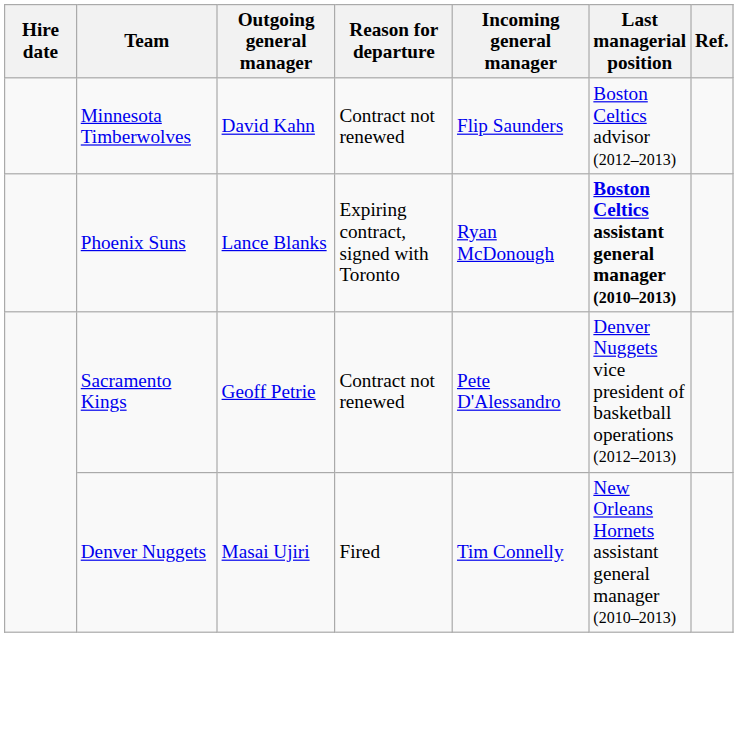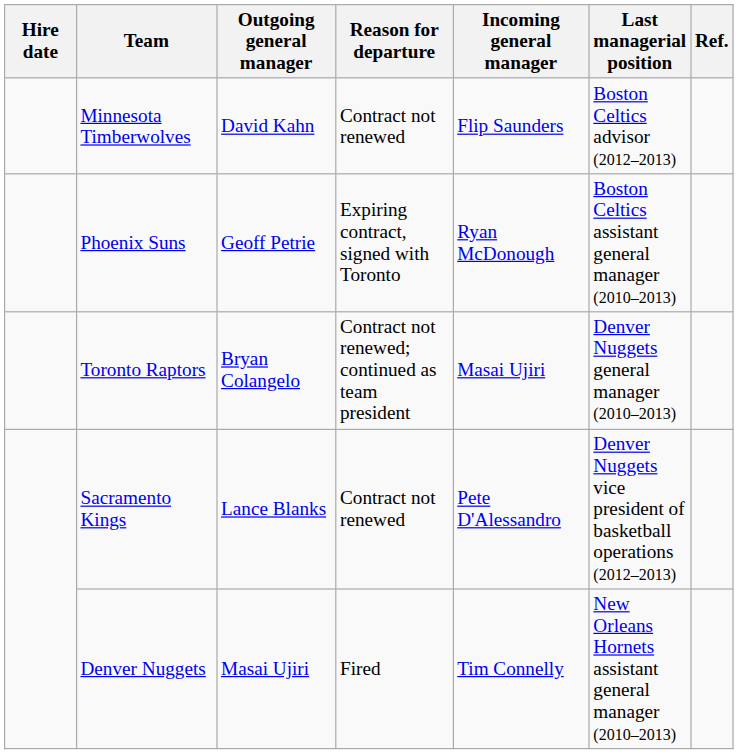 <table class="wikitable sortable">
 <tr>
 <th style="width:100px">Hire date</th>
 <th style="width:150px">Team</th>
 <th style="width:150px">Outgoing general manager</th>
 <th style="width:140px">Reason for departure</th>
 <th style="width:150px">Incoming general manager</th>
 <th class="unsortable">Last managerial position</th>
 <th class="unsortable">Ref.</th>
 </tr>
 <tr>
 <td align=center></td>
 <td><a href='#'>Minnesota Timberwolves</a></td>
 <td><a href='#'>David Kahn</a></td>
 <td>Contract not renewed</td>
 <td><a href='#'>Flip Saunders</a></td>
 <td><a href='#'>Boston Celtics</a> advisor <small>(2012–2013)</small></td>
 <td align=center></td>
 </tr>
 <tr>
 <td align=center></td>
 <td><a href='#'>Phoenix Suns</a></td>
-<td><a href='#'>Lance Blanks</a></td>
+<td><a href='#'>Geoff Petrie</a></td>
 <td>Expiring contract, signed with Toronto</td>
 <td><a href='#'>Ryan McDonough</a></td>
-<td><strong><a href='#'>Boston Celtics</a> assistant general manager <small>(2010–2013)</small></strong></td>
+<td><a href='#'>Boston Celtics</a> assistant general manager <small>(2010–2013)</small></td>
+<td align=center></td>
+</tr>
+<tr>
+<td align=center></td>
+<td><a href='#'>Toronto Raptors</a></td>
+<td><a href='#'>Bryan Colangelo</a></td>
+<td>Contract not renewed; continued as team president</td>
+<td><a href='#'>Masai Ujiri</a></td>
+<td><a href='#'>Denver Nuggets</a> general manager <small>(2010–2013)</small></td>
 <td align=center></td>
 </tr>
 <tr>
 <td align=center rowspan=2></td>
 <td><a href='#'>Sacramento Kings</a></td>
-<td><a href='#'>Geoff Petrie</a></td>
+<td><a href='#'>Lance Blanks</a></td>
 <td>Contract not renewed</td>
 <td><a href='#'>Pete D'Alessandro</a></td>
 <td><a href='#'>Denver Nuggets</a> vice president of basketball operations <small>(2012–2013)</small></td>
 <td align=center></td>
 </tr>
 <tr>
 <td><a href='#'>Denver Nuggets</a></td>
 <td><a href='#'>Masai Ujiri</a></td>
 <td>Fired</td>
 <td><a href='#'>Tim Connelly</a></td>
 <td><a href='#'>New Orleans Hornets</a> assistant general manager <small>(2010–2013)</small></td>
 <td align=center></td>
 </tr>
 </table>
